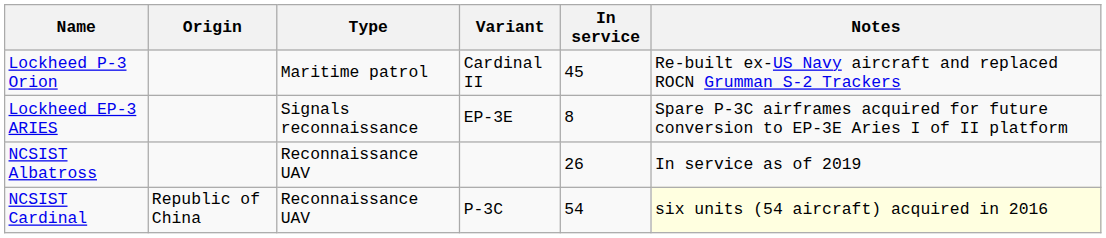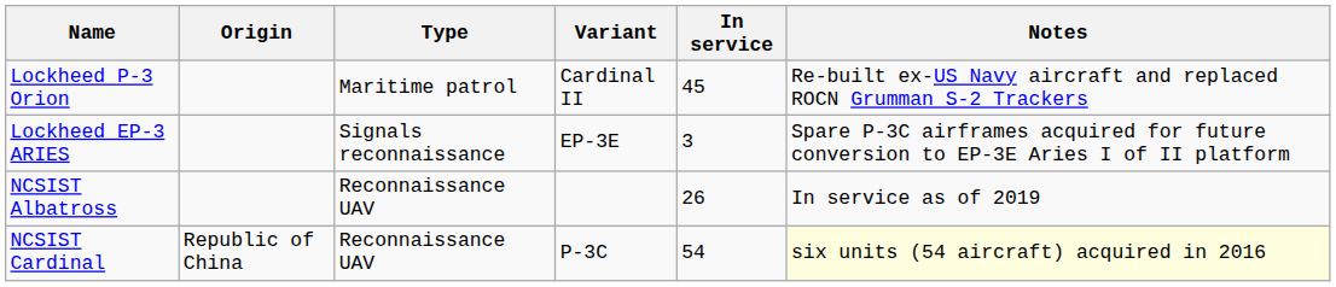 <table class="wikitable">
 <tr>
 <th style="text-align:center; width:;">Name</th>
 <th style="text-align:center; width:;">Origin</th>
 <th style="text-align:center; width:;">Type</th>
 <th style="text-align:center; width:;">Variant</th>
 <th style="text-align:center; width:;">In service</th>
 <th style="text-align:center; width:">Notes<br></th>
 </tr>
 <tr>
 <td><a href='#'>Lockheed P-3 Orion</a></td>
 <td></td>
 <td>Maritime patrol</td>
 <td>Cardinal II</td>
 <td>45</td>
 <td>Re-built ex-<a href='#'>US Navy</a> aircraft and replaced ROCN <a href='#'>Grumman S-2 Trackers</a></td>
 </tr>
 <tr>
 <td><a href='#'>Lockheed EP-3 ARIES</a></td>
 <td></td>
 <td>Signals reconnaissance</td>
 <td>EP-3E</td>
-<td>8</td>
+<td>3</td>
 <td>Spare P-3C airframes acquired for future conversion to EP-3E Aries I of II platform</td>
 </tr>
 <tr>
 <td><a href='#'>NCSIST Albatross</a></td>
 <td></td>
 <td>Reconnaissance UAV</td>
 <td></td>
 <td>26</td>
 <td>In service as of 2019</td>
 </tr>
 <tr>
 <td><a href='#'>NCSIST Cardinal</a></td>
 <td>Republic of China</td>
 <td>Reconnaissance UAV</td>
 <td>P-3C</td>
 <td>54</td>
 <td style="background: lightyellow;">six units (54 aircraft) acquired in 2016</td>
 </tr>
 </table>
